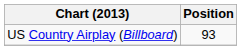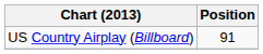 <table class="wikitable sortable">
 <tr>
 <th scope="col">Chart (2013)</th>
 <th scope="col">Position</th>
 </tr>
 <tr>
 <td>US <a href='#'>Country Airplay</a> (<em><a href='#'>Billboard</a></em>)</td>
-<td align="center">93</td>
+<td align="center">91</td>
 </tr>
 <tr>
 </tr>
 </table>
